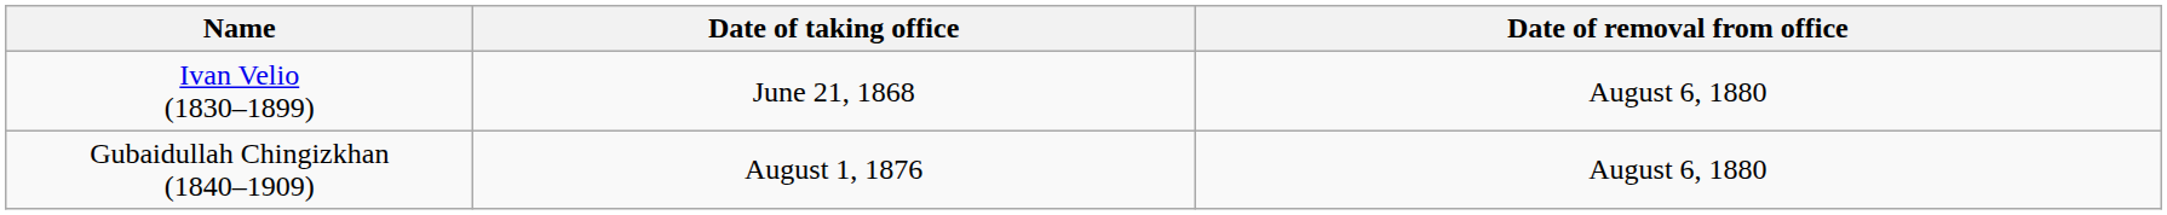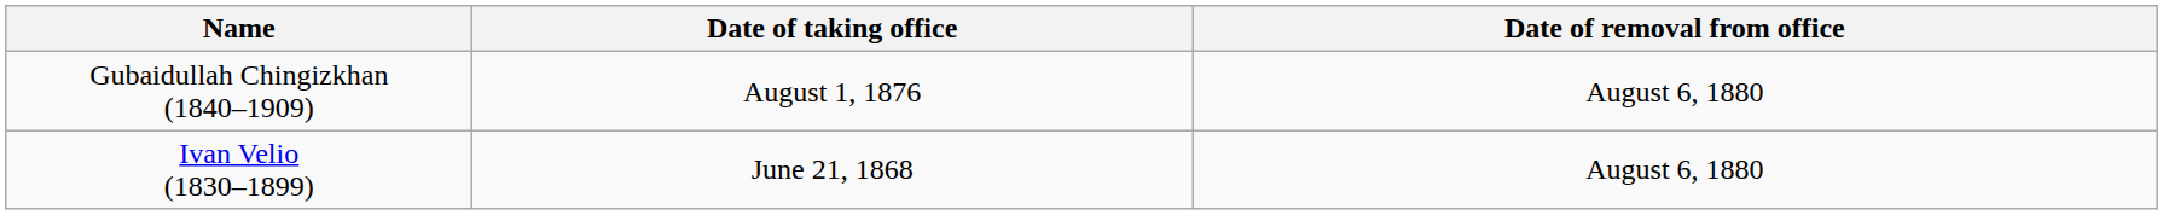 <table class="wikitable" style="text-align:center" width=75%>
 <tr>
 <th width=250px>Name</th>
 <th>Date of taking office</th>
 <th>Date of removal from office</th>
 </tr>
 <tr>
+<td>Gubaidullah Chingizkhan<br>(1840–1909)<br></td>
+<td>August 1, 1876</td>
+<td>August 6, 1880</td>
+</tr>
+<tr>
 <td><a href='#'>Ivan Velio</a><br>(1830–1899)<br></td>
 <td>June 21, 1868</td>
 <td>August 6, 1880</td>
 </tr>
-<tr>
-<td>Gubaidullah Chingizkhan<br>(1840–1909)<br></td>
-<td>August 1, 1876</td>
-<td>August 6, 1880</td>
-</tr>
 </table>
